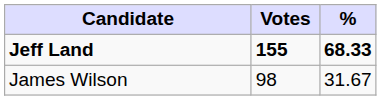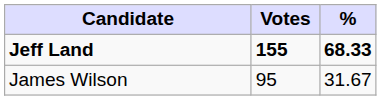 <table class="wikitable">
 <tr>
 <th style="background:#ddf; width:200px;">Candidate</th>
 <th style="background:#ddf; width:50px;">Votes</th>
 <th style="background:#ddf; width:30px;">%</th>
 </tr>
 <tr>
 <td><strong>Jeff Land</strong></td>
 <td><strong>155</strong></td>
 <td><strong>68.33</strong></td>
 </tr>
 <tr>
 <td>James Wilson</td>
-<td>98</td>
+<td>95</td>
 <td>31.67</td>
 </tr>
 </table>
